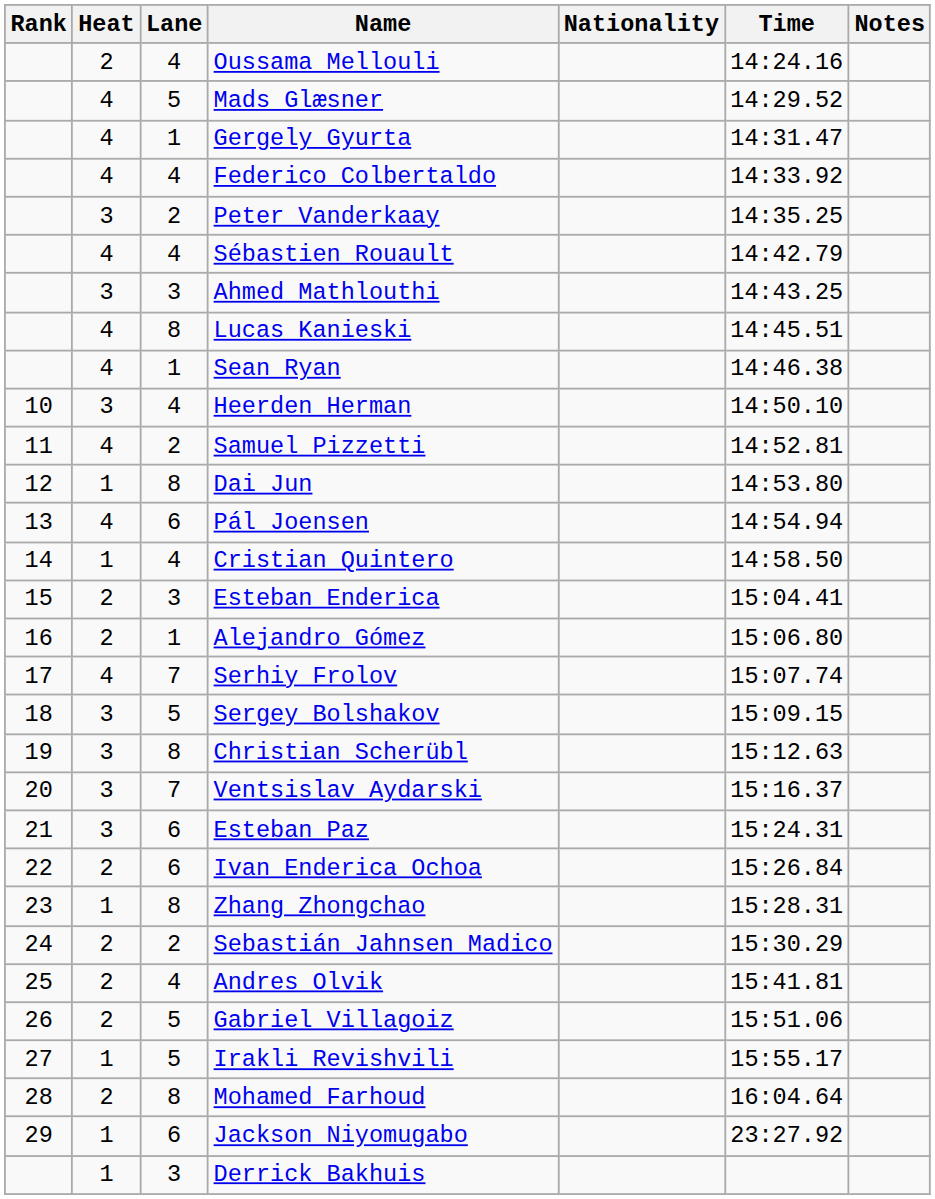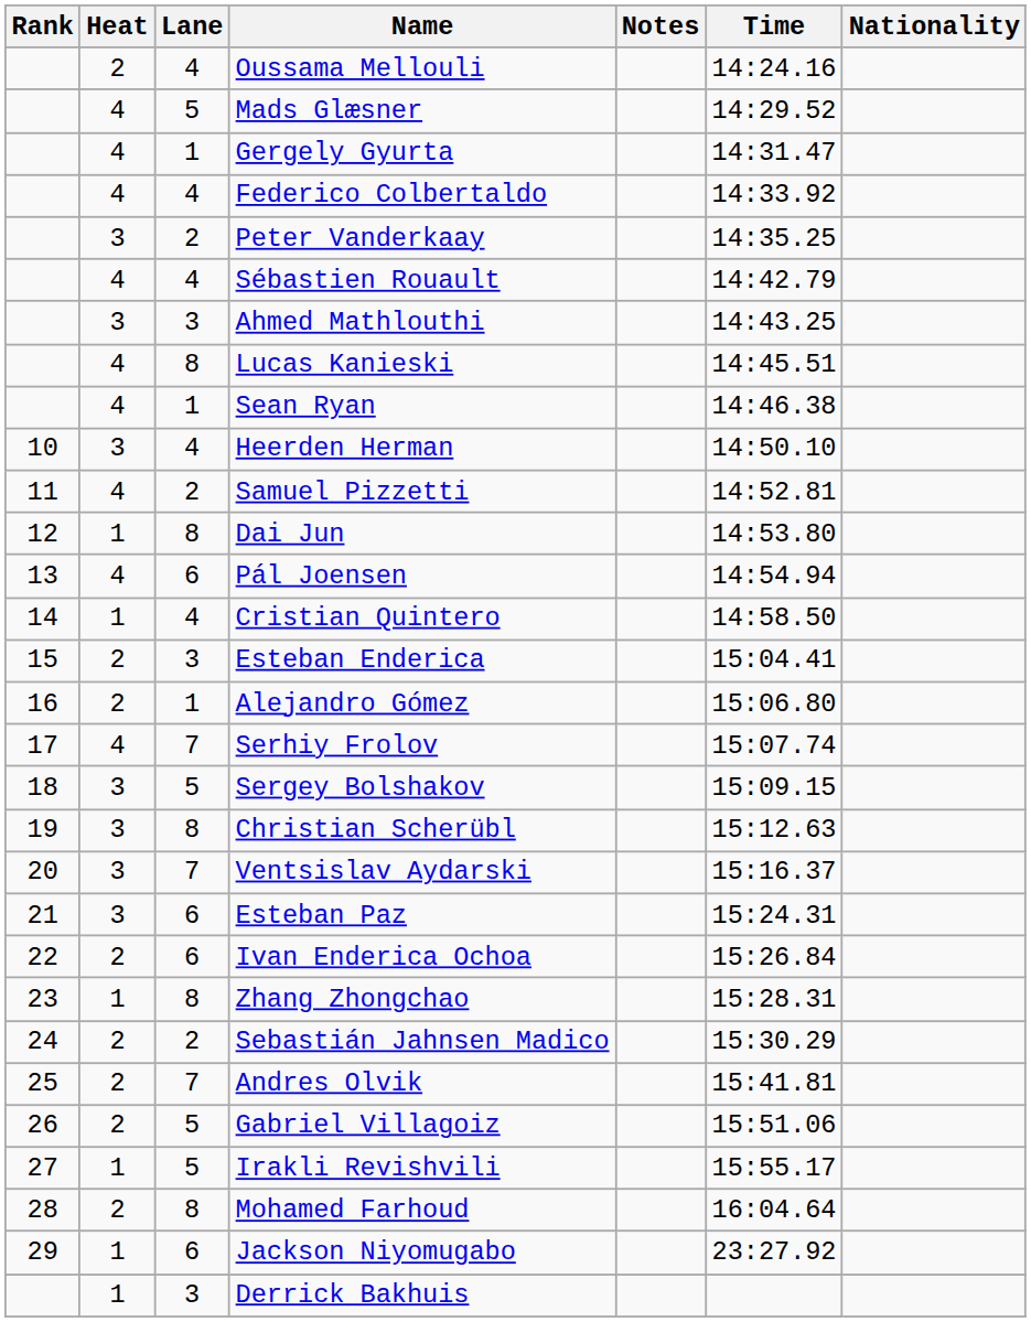 <table class="wikitable sortable" style="text-align:center">
 <tr>
 <th>Rank</th>
 <th>Heat</th>
 <th>Lane</th>
 <th>Name</th>
+<th>Notes</th>
+<th>Time</th>
 <th>Nationality</th>
-<th>Time</th>
-<th>Notes</th>
 </tr>
 <tr>
 <td></td>
 <td>2</td>
 <td>4</td>
 <td align=left><a href='#'>Oussama Mellouli</a></td>
+<td></td>
+<td>14:24.16</td>
 <td align=left></td>
-<td>14:24.16</td>
-<td></td>
 </tr>
 <tr>
 <td></td>
 <td>4</td>
 <td>5</td>
 <td align=left><a href='#'>Mads Glæsner</a></td>
+<td></td>
+<td>14:29.52</td>
 <td align=left></td>
-<td>14:29.52</td>
-<td></td>
 </tr>
 <tr>
 <td></td>
 <td>4</td>
 <td>1</td>
 <td align=left><a href='#'>Gergely Gyurta</a></td>
+<td></td>
+<td>14:31.47</td>
 <td align=left></td>
-<td>14:31.47</td>
-<td></td>
 </tr>
 <tr>
 <td></td>
 <td>4</td>
 <td>4</td>
 <td align=left><a href='#'>Federico Colbertaldo</a></td>
+<td></td>
+<td>14:33.92</td>
 <td align=left></td>
-<td>14:33.92</td>
-<td></td>
 </tr>
 <tr>
 <td></td>
 <td>3</td>
 <td>2</td>
 <td align=left><a href='#'>Peter Vanderkaay</a></td>
+<td></td>
+<td>14:35.25</td>
 <td align=left></td>
-<td>14:35.25</td>
-<td></td>
 </tr>
 <tr>
 <td></td>
 <td>4</td>
 <td>4</td>
 <td align=left><a href='#'>Sébastien Rouault</a></td>
+<td></td>
+<td>14:42.79</td>
 <td align=left></td>
-<td>14:42.79</td>
-<td></td>
 </tr>
 <tr>
 <td></td>
 <td>3</td>
 <td>3</td>
 <td align=left><a href='#'>Ahmed Mathlouthi</a></td>
+<td></td>
+<td>14:43.25</td>
 <td align=left></td>
-<td>14:43.25</td>
-<td></td>
 </tr>
 <tr>
 <td></td>
 <td>4</td>
 <td>8</td>
 <td align=left><a href='#'>Lucas Kanieski</a></td>
+<td></td>
+<td>14:45.51</td>
 <td align=left></td>
-<td>14:45.51</td>
-<td></td>
 </tr>
 <tr>
 <td></td>
 <td>4</td>
 <td>1</td>
 <td align=left><a href='#'>Sean Ryan</a></td>
+<td></td>
+<td>14:46.38</td>
 <td align=left></td>
-<td>14:46.38</td>
-<td></td>
 </tr>
 <tr>
 <td>10</td>
 <td>3</td>
 <td>4</td>
 <td align=left><a href='#'>Heerden Herman</a></td>
+<td></td>
+<td>14:50.10</td>
 <td align=left></td>
-<td>14:50.10</td>
-<td></td>
 </tr>
 <tr>
 <td>11</td>
 <td>4</td>
 <td>2</td>
 <td align=left><a href='#'>Samuel Pizzetti</a></td>
+<td></td>
+<td>14:52.81</td>
 <td align=left></td>
-<td>14:52.81</td>
-<td></td>
 </tr>
 <tr>
 <td>12</td>
 <td>1</td>
 <td>8</td>
 <td align=left><a href='#'>Dai Jun</a></td>
+<td></td>
+<td>14:53.80</td>
 <td align=left></td>
-<td>14:53.80</td>
-<td></td>
 </tr>
 <tr>
 <td>13</td>
 <td>4</td>
 <td>6</td>
 <td align=left><a href='#'>Pál Joensen</a></td>
+<td></td>
+<td>14:54.94</td>
 <td align=left></td>
-<td>14:54.94</td>
-<td></td>
 </tr>
 <tr>
 <td>14</td>
 <td>1</td>
 <td>4</td>
 <td align=left><a href='#'>Cristian Quintero</a></td>
+<td></td>
+<td>14:58.50</td>
 <td align=left></td>
-<td>14:58.50</td>
-<td></td>
 </tr>
 <tr>
 <td>15</td>
 <td>2</td>
 <td>3</td>
 <td align=left><a href='#'>Esteban Enderica</a></td>
+<td></td>
+<td>15:04.41</td>
 <td align=left></td>
-<td>15:04.41</td>
-<td></td>
 </tr>
 <tr>
 <td>16</td>
 <td>2</td>
 <td>1</td>
 <td align=left><a href='#'>Alejandro Gómez</a></td>
+<td></td>
+<td>15:06.80</td>
 <td align=left></td>
-<td>15:06.80</td>
-<td></td>
 </tr>
 <tr>
 <td>17</td>
 <td>4</td>
 <td>7</td>
 <td align=left><a href='#'>Serhiy Frolov</a></td>
+<td></td>
+<td>15:07.74</td>
 <td align=left></td>
-<td>15:07.74</td>
-<td></td>
 </tr>
 <tr>
 <td>18</td>
 <td>3</td>
 <td>5</td>
 <td align=left><a href='#'>Sergey Bolshakov</a></td>
+<td></td>
+<td>15:09.15</td>
 <td align=left></td>
-<td>15:09.15</td>
-<td></td>
 </tr>
 <tr>
 <td>19</td>
 <td>3</td>
 <td>8</td>
 <td align=left><a href='#'>Christian Scherübl</a></td>
+<td></td>
+<td>15:12.63</td>
 <td align=left></td>
-<td>15:12.63</td>
-<td></td>
 </tr>
 <tr>
 <td>20</td>
 <td>3</td>
 <td>7</td>
 <td align=left><a href='#'>Ventsislav Aydarski</a></td>
+<td></td>
+<td>15:16.37</td>
 <td align=left></td>
-<td>15:16.37</td>
-<td></td>
 </tr>
 <tr>
 <td>21</td>
 <td>3</td>
 <td>6</td>
 <td align=left><a href='#'>Esteban Paz</a></td>
+<td></td>
+<td>15:24.31</td>
 <td align=left></td>
-<td>15:24.31</td>
-<td></td>
 </tr>
 <tr>
 <td>22</td>
 <td>2</td>
 <td>6</td>
 <td align=left><a href='#'>Ivan Enderica Ochoa</a></td>
+<td></td>
+<td>15:26.84</td>
 <td align=left></td>
-<td>15:26.84</td>
-<td></td>
 </tr>
 <tr>
 <td>23</td>
 <td>1</td>
 <td>8</td>
 <td align=left><a href='#'>Zhang Zhongchao</a></td>
+<td></td>
+<td>15:28.31</td>
 <td align=left></td>
-<td>15:28.31</td>
-<td></td>
 </tr>
 <tr>
 <td>24</td>
 <td>2</td>
 <td>2</td>
 <td align=left><a href='#'>Sebastián Jahnsen Madico</a></td>
+<td></td>
+<td>15:30.29</td>
 <td align=left></td>
-<td>15:30.29</td>
-<td></td>
 </tr>
 <tr>
 <td>25</td>
 <td>2</td>
-<td>4</td>
+<td>7</td>
 <td align=left><a href='#'>Andres Olvik</a></td>
+<td></td>
+<td>15:41.81</td>
 <td align=left></td>
-<td>15:41.81</td>
-<td></td>
 </tr>
 <tr>
 <td>26</td>
 <td>2</td>
 <td>5</td>
 <td align=left><a href='#'>Gabriel Villagoiz</a></td>
+<td></td>
+<td>15:51.06</td>
 <td align=left></td>
-<td>15:51.06</td>
-<td></td>
 </tr>
 <tr>
 <td>27</td>
 <td>1</td>
 <td>5</td>
 <td align=left><a href='#'>Irakli Revishvili</a></td>
+<td></td>
+<td>15:55.17</td>
 <td align=left></td>
-<td>15:55.17</td>
-<td></td>
 </tr>
 <tr>
 <td>28</td>
 <td>2</td>
 <td>8</td>
 <td align=left><a href='#'>Mohamed Farhoud</a></td>
+<td></td>
+<td>16:04.64</td>
 <td align=left></td>
-<td>16:04.64</td>
-<td></td>
 </tr>
 <tr>
 <td>29</td>
 <td>1</td>
 <td>6</td>
 <td align=left><a href='#'>Jackson Niyomugabo</a></td>
+<td></td>
+<td>23:27.92</td>
 <td align=left></td>
-<td>23:27.92</td>
-<td></td>
 </tr>
 <tr>
 <td></td>
 <td>1</td>
 <td>3</td>
 <td align=left><a href='#'>Derrick Bakhuis</a></td>
-<td align=left></td>
 <td></td>
 <td></td>
+<td align=left></td>
 </tr>
 </table>
